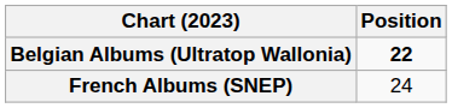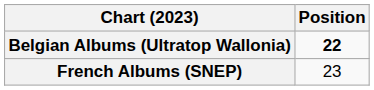 <table class="wikitable sortable plainrowheaders" style="text-align:center">
 <tr>
 <th scope="col">Chart (2023)</th>
 <th scope="col">Position</th>
 </tr>
 <tr>
 <th scope="row">Belgian Albums (Ultratop Wallonia)</th>
 <td><strong>22</strong></td>
 </tr>
 <tr>
 <th scope="row">French Albums (SNEP)</th>
-<td>24</td>
+<td>23</td>
 </tr>
 </table>
